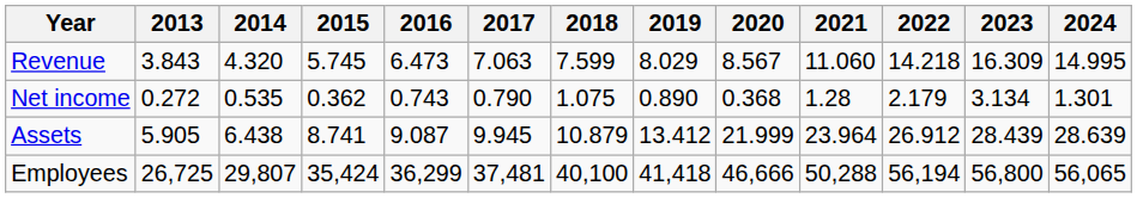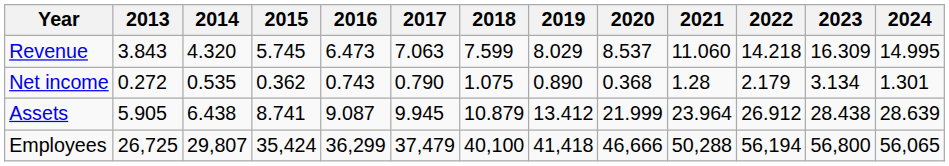 <table class="wikitable">
 <tr>
 <th>Year</th>
 <th>2013</th>
 <th>2014</th>
 <th>2015</th>
 <th>2016</th>
 <th>2017</th>
 <th>2018</th>
 <th>2019</th>
 <th scope="col">2020</th>
 <th scope="col">2021</th>
 <th scope="col">2022</th>
 <th scope="col">2023</th>
 <th scope="col">2024</th>
 </tr>
 <tr>
 <td><a href='#'>Revenue</a></td>
 <td>3.843</td>
 <td>4.320</td>
 <td>5.745</td>
 <td>6.473</td>
 <td>7.063</td>
 <td>7.599</td>
 <td>8.029</td>
-<td>8.567</td>
+<td>8.537</td>
 <td>11.060</td>
 <td>14.218</td>
 <td>16.309</td>
 <td>14.995</td>
 </tr>
 <tr>
 <td><a href='#'>Net income</a></td>
 <td>0.272</td>
 <td>0.535</td>
 <td>0.362</td>
 <td>0.743</td>
 <td>0.790</td>
 <td>1.075</td>
 <td>0.890</td>
 <td>0.368</td>
 <td>1.28</td>
 <td>2.179</td>
 <td>3.134</td>
 <td>1.301</td>
 </tr>
 <tr>
 <td><a href='#'>Assets</a></td>
 <td>5.905</td>
 <td>6.438</td>
 <td>8.741</td>
 <td>9.087</td>
 <td>9.945</td>
 <td>10.879</td>
 <td>13.412</td>
 <td>21.999</td>
 <td>23.964</td>
 <td>26.912</td>
-<td>28.439</td>
+<td>28.438</td>
 <td>28.639</td>
 </tr>
 <tr>
 <td>Employees</td>
 <td>26,725</td>
 <td>29,807</td>
 <td>35,424</td>
 <td>36,299</td>
-<td>37,481</td>
+<td>37,479</td>
 <td>40,100</td>
 <td>41,418</td>
 <td>46,666</td>
 <td>50,288</td>
 <td>56,194</td>
 <td>56,800</td>
 <td>56,065</td>
 </tr>
 </table>
